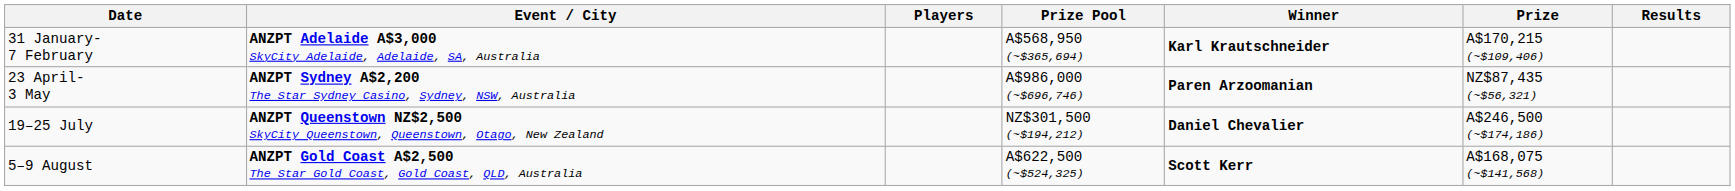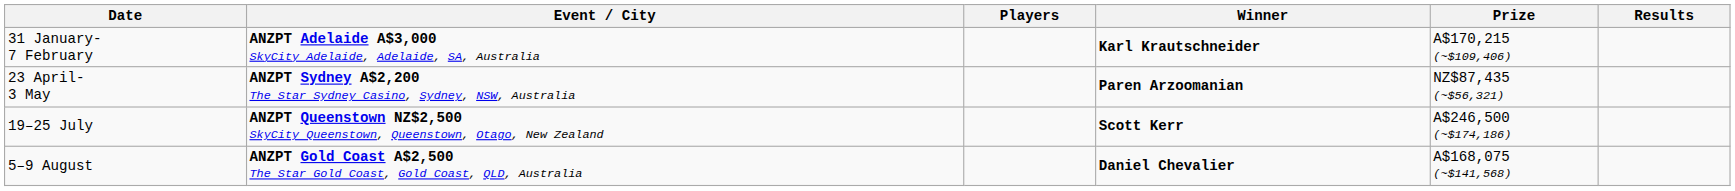 <table class="wikitable" width="100%">
 <tr>
 <th width="14%">Date</th>
 <th !width="16%">Event / City</th>
 <th !width="11%">Players</th>
-<th !width="14%">Prize Pool</th>
 <th !width="18%">Winner</th>
 <th !width="14%">Prize</th>
 <th !width="11%">Results</th>
 </tr>
 <tr>
 <td>31 January-<br>7 February</td>
 <td> <strong>ANZPT <a href='#'>Adelaide</a> A$3,000</strong><br><small><em><a href='#'>SkyCity Adelaide</a>, <a href='#'>Adelaide</a>, <a href='#'>SA</a>, Australia</em></small></td>
 <td></td>
-<td>A$568,950<br><small><em>(~$365,694)</em></small></td>
 <td> <strong>Karl Krautschneider</strong></td>
 <td>A$170,215<br><small><em>(~$109,406)</em></small></td>
 <td></td>
 </tr>
 <tr>
 <td>23 April-<br>3 May</td>
 <td> <strong>ANZPT <a href='#'>Sydney</a> A$2,200</strong><br><small><em><a href='#'>The Star Sydney Casino</a>, <a href='#'>Sydney</a>, <a href='#'>NSW</a>, Australia</em></small></td>
 <td></td>
-<td>A$986,000<br><small><em>(~$696,746)</em></small></td>
 <td> <strong>Paren Arzoomanian</strong></td>
 <td>NZ$87,435<br><small><em>(~$56,321)</em></small></td>
 <td></td>
 </tr>
 <tr>
 <td>19–25 July</td>
 <td> <strong>ANZPT <a href='#'>Queenstown</a> NZ$2,500</strong><br><small><em><a href='#'>SkyCity Queenstown</a>, <a href='#'>Queenstown</a>, <a href='#'>Otago</a>, New Zealand</em></small></td>
 <td></td>
-<td>NZ$301,500<br><small><em>(~$194,212)</em></small></td>
-<td> <strong>Daniel Chevalier</strong></td>
+<td> <strong>Scott Kerr</strong></td>
 <td>A$246,500<br><small><em>(~$174,186)</em></small></td>
 <td></td>
 </tr>
 <tr>
 <td>5–9 August</td>
 <td> <strong>ANZPT <a href='#'>Gold Coast</a> A$2,500</strong><br><small><em><a href='#'>The Star Gold Coast</a>, <a href='#'>Gold Coast</a>, <a href='#'>QLD</a>, Australia</em></small></td>
 <td></td>
-<td>A$622,500<br><small><em>(~$524,325)</em></small></td>
-<td> <strong>Scott Kerr</strong></td>
+<td> <strong>Daniel Chevalier</strong></td>
 <td>A$168,075<br><small><em>(~$141,568)</em></small></td>
 <td></td>
 </tr>
 </table>
